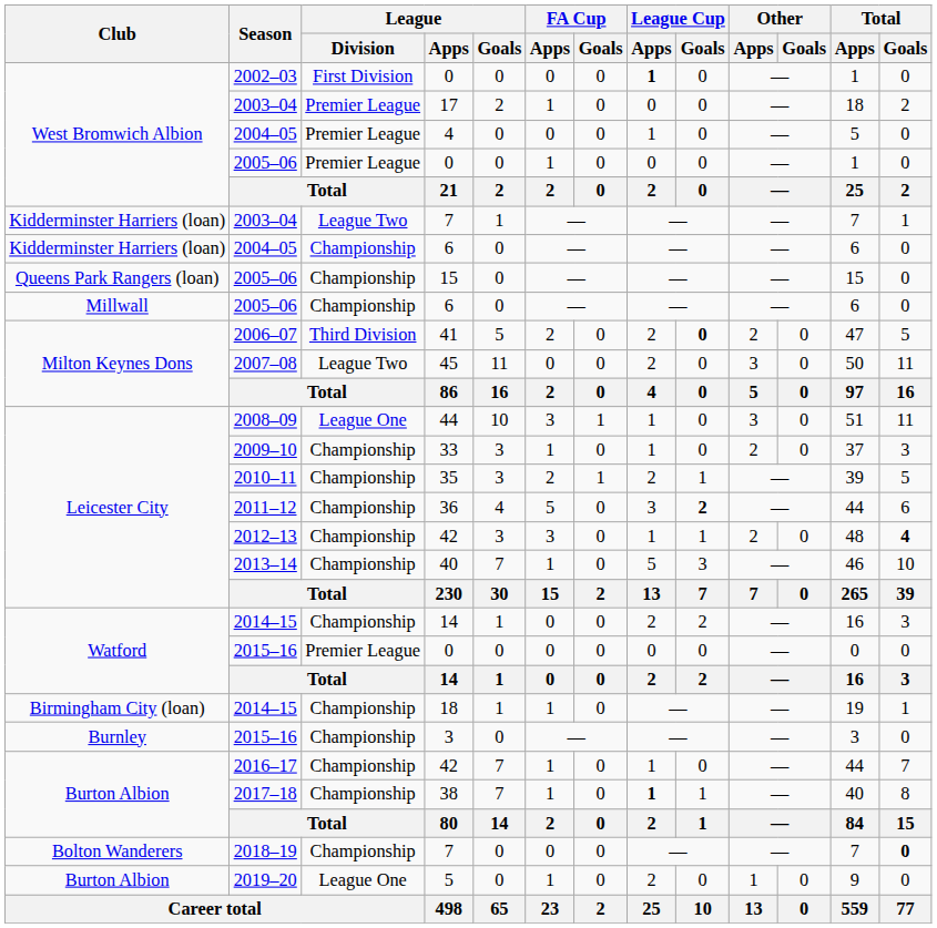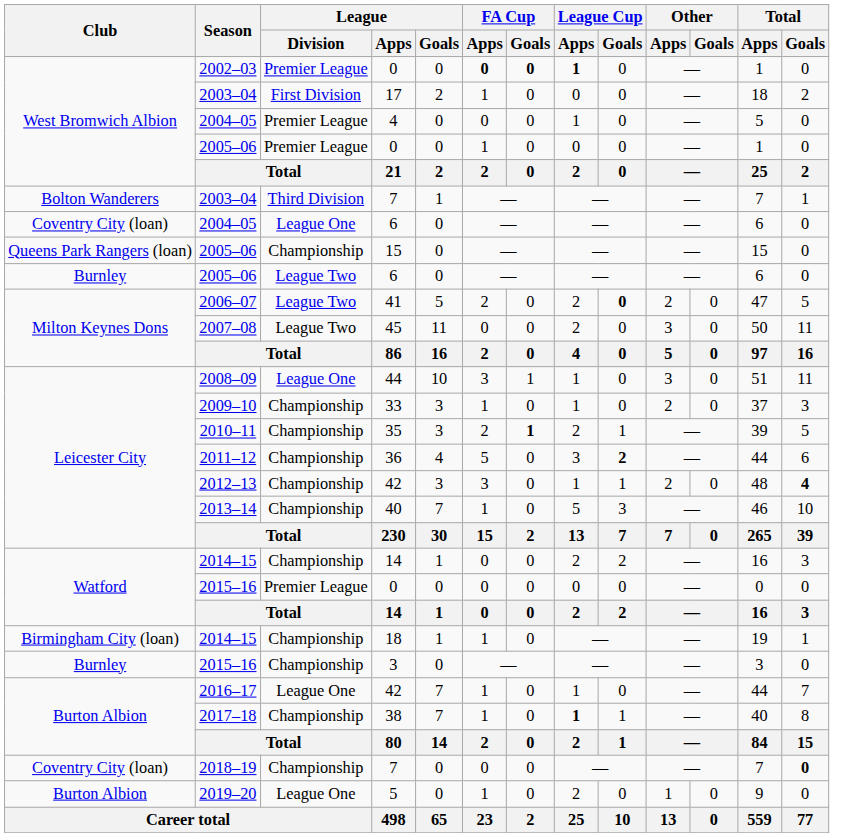 <table class=wikitable style=text-align:center>
 <tr>
 <th rowspan=2>Club</th>
 <th rowspan=2>Season</th>
 <th colspan=3>League</th>
 <th colspan=2><a href='#'>FA Cup</a></th>
 <th colspan=2><a href='#'>League Cup</a></th>
 <th colspan=2>Other</th>
 <th colspan=2>Total</th>
 </tr>
 <tr>
 <th>Division</th>
 <th>Apps</th>
 <th>Goals</th>
 <th>Apps</th>
 <th>Goals</th>
 <th>Apps</th>
 <th>Goals</th>
 <th>Apps</th>
 <th>Goals</th>
 <th>Apps</th>
 <th>Goals</th>
 </tr>
 <tr>
 <td rowspan=5><a href='#'>West Bromwich Albion</a></td>
 <td><a href='#'>2002–03</a></td>
-<td><a href='#'>First Division</a></td>
+<td><a href='#'>Premier League</a></td>
 <td>0</td>
 <td>0</td>
-<td>0</td>
-<td>0</td>
+<td><strong>0</strong></td>
+<td><strong>0</strong></td>
 <td><strong>1</strong></td>
 <td>0</td>
 <td colspan=2>—</td>
 <td>1</td>
 <td>0</td>
 </tr>
 <tr>
 <td><a href='#'>2003–04</a></td>
-<td><a href='#'>Premier League</a></td>
+<td><a href='#'>First Division</a></td>
 <td>17</td>
 <td>2</td>
 <td>1</td>
 <td>0</td>
 <td>0</td>
 <td>0</td>
 <td colspan=2>—</td>
 <td>18</td>
 <td>2</td>
 </tr>
 <tr>
 <td><a href='#'>2004–05</a></td>
 <td>Premier League</td>
 <td>4</td>
 <td>0</td>
 <td>0</td>
 <td>0</td>
 <td>1</td>
 <td>0</td>
 <td colspan=2>—</td>
 <td>5</td>
 <td>0</td>
 </tr>
 <tr>
 <td><a href='#'>2005–06</a></td>
 <td>Premier League</td>
 <td>0</td>
 <td>0</td>
 <td>1</td>
 <td>0</td>
 <td>0</td>
 <td>0</td>
 <td colspan=2>—</td>
 <td>1</td>
 <td>0</td>
 </tr>
 <tr>
 <th colspan=2>Total</th>
 <th>21</th>
 <th>2</th>
 <th>2</th>
 <th>0</th>
 <th>2</th>
 <th>0</th>
 <th colspan=2>—</th>
 <th>25</th>
 <th>2</th>
 </tr>
 <tr>
-<td><a href='#'>Kidderminster Harriers</a> (loan)</td>
+<td><a href='#'>Bolton Wanderers</a></td>
 <td><a href='#'>2003–04</a></td>
-<td><a href='#'>League Two</a></td>
+<td><a href='#'>Third Division</a></td>
 <td>7</td>
 <td>1</td>
 <td colspan=2>—</td>
 <td colspan=2>—</td>
 <td colspan=2>—</td>
 <td>7</td>
 <td>1</td>
 </tr>
 <tr>
-<td><a href='#'>Kidderminster Harriers</a> (loan)</td>
+<td><a href='#'>Coventry City</a> (loan)</td>
 <td><a href='#'>2004–05</a></td>
-<td><a href='#'>Championship</a></td>
+<td><a href='#'>League One</a></td>
 <td>6</td>
 <td>0</td>
 <td colspan=2>—</td>
 <td colspan=2>—</td>
 <td colspan=2>—</td>
 <td>6</td>
 <td>0</td>
 </tr>
 <tr>
 <td><a href='#'>Queens Park Rangers</a> (loan)</td>
 <td><a href='#'>2005–06</a></td>
 <td>Championship</td>
 <td>15</td>
 <td>0</td>
 <td colspan=2>—</td>
 <td colspan=2>—</td>
 <td colspan=2>—</td>
 <td>15</td>
 <td>0</td>
 </tr>
 <tr>
-<td><a href='#'>Millwall</a></td>
+<td><a href='#'>Burnley</a></td>
 <td><a href='#'>2005–06</a></td>
-<td>Championship</td>
+<td><a href='#'>League Two</a></td>
 <td>6</td>
 <td>0</td>
 <td colspan=2>—</td>
 <td colspan=2>—</td>
 <td colspan=2>—</td>
 <td>6</td>
 <td>0</td>
 </tr>
 <tr>
 <td rowspan=3><a href='#'>Milton Keynes Dons</a></td>
 <td><a href='#'>2006–07</a></td>
-<td><a href='#'>Third Division</a></td>
+<td><a href='#'>League Two</a></td>
 <td>41</td>
 <td>5</td>
 <td>2</td>
 <td>0</td>
 <td>2</td>
 <td><strong>0</strong></td>
 <td>2</td>
 <td>0</td>
 <td>47</td>
 <td>5</td>
 </tr>
 <tr>
 <td><a href='#'>2007–08</a></td>
 <td>League Two</td>
 <td>45</td>
 <td>11</td>
 <td>0</td>
 <td>0</td>
 <td>2</td>
 <td>0</td>
 <td>3</td>
 <td>0</td>
 <td>50</td>
 <td>11</td>
 </tr>
 <tr>
 <th colspan=2>Total</th>
 <th>86</th>
 <th>16</th>
 <th>2</th>
 <th>0</th>
 <th>4</th>
 <th>0</th>
 <th>5</th>
 <th>0</th>
 <th>97</th>
 <th>16</th>
 </tr>
 <tr>
 <td rowspan=7><a href='#'>Leicester City</a></td>
 <td><a href='#'>2008–09</a></td>
 <td><a href='#'>League One</a></td>
 <td>44</td>
 <td>10</td>
 <td>3</td>
 <td>1</td>
 <td>1</td>
 <td>0</td>
 <td>3</td>
 <td>0</td>
 <td>51</td>
 <td>11</td>
 </tr>
 <tr>
 <td><a href='#'>2009–10</a></td>
 <td>Championship</td>
 <td>33</td>
 <td>3</td>
 <td>1</td>
 <td>0</td>
 <td>1</td>
 <td>0</td>
 <td>2</td>
 <td>0</td>
 <td>37</td>
 <td>3</td>
 </tr>
 <tr>
 <td><a href='#'>2010–11</a></td>
 <td>Championship</td>
 <td>35</td>
 <td>3</td>
 <td>2</td>
-<td>1</td>
+<td><strong>1</strong></td>
 <td>2</td>
 <td>1</td>
 <td colspan=2>—</td>
 <td>39</td>
 <td>5</td>
 </tr>
 <tr>
 <td><a href='#'>2011–12</a></td>
 <td>Championship</td>
 <td>36</td>
 <td>4</td>
 <td>5</td>
 <td>0</td>
 <td>3</td>
 <td><strong>2</strong></td>
 <td colspan=2>—</td>
 <td>44</td>
 <td>6</td>
 </tr>
 <tr>
 <td><a href='#'>2012–13</a></td>
 <td>Championship</td>
 <td>42</td>
 <td>3</td>
 <td>3</td>
 <td>0</td>
 <td>1</td>
 <td>1</td>
 <td>2</td>
 <td>0</td>
 <td>48</td>
 <td><strong>4</strong></td>
 </tr>
 <tr>
 <td><a href='#'>2013–14</a></td>
 <td>Championship</td>
 <td>40</td>
 <td>7</td>
 <td>1</td>
 <td>0</td>
 <td>5</td>
 <td>3</td>
 <td colspan=2>—</td>
 <td>46</td>
 <td>10</td>
 </tr>
 <tr>
 <th colspan=2>Total</th>
 <th>230</th>
 <th>30</th>
 <th>15</th>
 <th>2</th>
 <th>13</th>
 <th>7</th>
 <th>7</th>
 <th>0</th>
 <th>265</th>
 <th>39</th>
 </tr>
 <tr>
 <td rowspan=3><a href='#'>Watford</a></td>
 <td><a href='#'>2014–15</a></td>
 <td>Championship</td>
 <td>14</td>
 <td>1</td>
 <td>0</td>
 <td>0</td>
 <td>2</td>
 <td>2</td>
 <td colspan=2>—</td>
 <td>16</td>
 <td>3</td>
 </tr>
 <tr>
 <td><a href='#'>2015–16</a></td>
 <td>Premier League</td>
 <td>0</td>
 <td>0</td>
 <td>0</td>
 <td>0</td>
 <td>0</td>
 <td>0</td>
 <td colspan=2>—</td>
 <td>0</td>
 <td>0</td>
 </tr>
 <tr>
 <th colspan=2>Total</th>
 <th>14</th>
 <th>1</th>
 <th>0</th>
 <th>0</th>
 <th>2</th>
 <th>2</th>
 <th colspan=2>—</th>
 <th>16</th>
 <th>3</th>
 </tr>
 <tr>
 <td><a href='#'>Birmingham City</a> (loan)</td>
 <td><a href='#'>2014–15</a></td>
 <td>Championship</td>
 <td>18</td>
 <td>1</td>
 <td>1</td>
 <td>0</td>
 <td colspan=2>—</td>
 <td colspan=2>—</td>
 <td>19</td>
 <td>1</td>
 </tr>
 <tr>
 <td><a href='#'>Burnley</a></td>
 <td><a href='#'>2015–16</a></td>
 <td>Championship</td>
 <td>3</td>
 <td>0</td>
 <td colspan=2>—</td>
 <td colspan=2>—</td>
 <td colspan=2>—</td>
 <td>3</td>
 <td>0</td>
 </tr>
 <tr>
 <td rowspan=3><a href='#'>Burton Albion</a></td>
 <td><a href='#'>2016–17</a></td>
-<td>Championship</td>
+<td>League One</td>
 <td>42</td>
 <td>7</td>
 <td>1</td>
 <td>0</td>
 <td>1</td>
 <td>0</td>
 <td colspan=2>—</td>
 <td>44</td>
 <td>7</td>
 </tr>
 <tr>
 <td><a href='#'>2017–18</a></td>
 <td>Championship</td>
 <td>38</td>
 <td>7</td>
 <td>1</td>
 <td>0</td>
 <td><strong>1</strong></td>
 <td>1</td>
 <td colspan=2>—</td>
 <td>40</td>
 <td>8</td>
 </tr>
 <tr>
 <th colspan=2>Total</th>
 <th>80</th>
 <th>14</th>
 <th>2</th>
 <th>0</th>
 <th>2</th>
 <th>1</th>
 <th colspan=2>—</th>
 <th>84</th>
 <th>15</th>
 </tr>
 <tr>
-<td><a href='#'>Bolton Wanderers</a></td>
+<td><a href='#'>Coventry City</a> (loan)</td>
 <td><a href='#'>2018–19</a></td>
 <td>Championship</td>
 <td>7</td>
 <td>0</td>
 <td>0</td>
 <td>0</td>
 <td colspan=2>—</td>
 <td colspan=2>—</td>
 <td>7</td>
 <td><strong>0</strong></td>
 </tr>
 <tr>
 <td><a href='#'>Burton Albion</a></td>
 <td><a href='#'>2019–20</a></td>
 <td>League One</td>
 <td>5</td>
 <td>0</td>
 <td>1</td>
 <td>0</td>
 <td>2</td>
 <td>0</td>
 <td>1</td>
 <td>0</td>
 <td>9</td>
 <td>0</td>
 </tr>
 <tr>
 <th colspan=3>Career total</th>
 <th>498</th>
 <th>65</th>
 <th>23</th>
 <th>2</th>
 <th>25</th>
 <th>10</th>
 <th>13</th>
 <th>0</th>
 <th>559</th>
 <th>77</th>
 </tr>
 </table>
